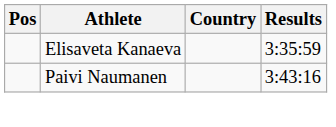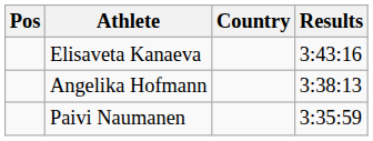 <table class="wikitable">
 <tr>
 <th>Pos</th>
 <th>Athlete</th>
 <th>Country</th>
 <th>Results</th>
 </tr>
 <tr>
 <td align="center"></td>
 <td>Elisaveta Kanaeva</td>
 <td></td>
-<td>3:35:59</td>
+<td>3:43:16</td>
+</tr>
+<tr>
+<td align="center"></td>
+<td>Angelika Hofmann</td>
+<td></td>
+<td>3:38:13</td>
 </tr>
 <tr>
 <td align="center"></td>
 <td>Paivi Naumanen</td>
 <td></td>
-<td>3:43:16</td>
+<td>3:35:59</td>
 </tr>
 </table>
